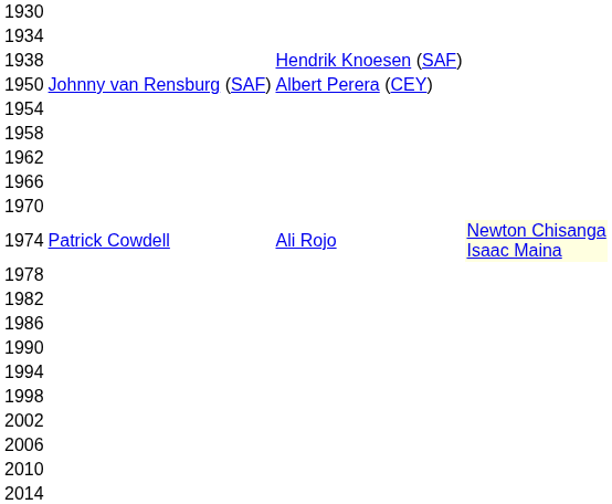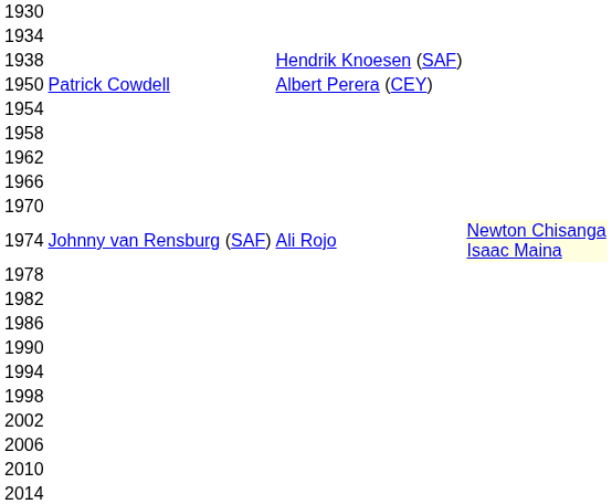 <table>
 <tr>
 <td>1930</td>
 <td></td>
 <td></td>
 <td></td>
 </tr>
 <tr>
 <td>1934</td>
 <td></td>
 <td></td>
 <td></td>
 </tr>
 <tr>
 <td>1938</td>
 <td></td>
 <td> <a href='#'>Hendrik Knoesen</a> <span>(<a href='#'>SAF</a>)</span></td>
 <td></td>
 </tr>
 <tr>
 <td>1950</td>
-<td> <a href='#'>Johnny van Rensburg</a> <span>(<a href='#'>SAF</a>)</span></td>
+<td> <a href='#'>Patrick Cowdell</a></td>
 <td> <a href='#'>Albert Perera</a> <span>(<a href='#'>CEY</a>)</span></td>
 <td></td>
 </tr>
 <tr>
 <td>1954</td>
 <td></td>
 <td></td>
 <td></td>
 </tr>
 <tr>
 <td>1958</td>
 <td></td>
 <td></td>
 <td><br></td>
 </tr>
 <tr>
 <td>1962</td>
 <td></td>
 <td></td>
 <td><br></td>
 </tr>
 <tr>
 <td>1966</td>
 <td></td>
 <td></td>
 <td><br></td>
 </tr>
 <tr>
 <td>1970</td>
 <td></td>
 <td></td>
 <td><br></td>
 </tr>
 <tr>
 <td>1974</td>
-<td> <a href='#'>Patrick Cowdell</a></td>
+<td> <a href='#'>Johnny van Rensburg</a> <span>(<a href='#'>SAF</a>)</span></td>
 <td> <a href='#'>Ali Rojo</a></td>
 <td style="background: lightyellow;"> <a href='#'>Newton Chisanga</a><br> <a href='#'>Isaac Maina</a></td>
 </tr>
 <tr>
 <td>1978</td>
 <td></td>
 <td></td>
 <td><br></td>
 </tr>
 <tr>
 <td>1982</td>
 <td></td>
 <td></td>
 <td><br></td>
 </tr>
 <tr>
 <td>1986</td>
 <td></td>
 <td></td>
 <td><br></td>
 </tr>
 <tr>
 <td>1990</td>
 <td></td>
 <td></td>
 <td><br></td>
 </tr>
 <tr>
 <td>1994</td>
 <td></td>
 <td></td>
 <td></td>
 </tr>
 <tr>
 <td>1998</td>
 <td></td>
 <td></td>
 <td><br></td>
 </tr>
 <tr>
 <td rowspan=2>2002</td>
 <td rowspan=2></td>
 <td rowspan=2></td>
 <td></td>
 </tr>
 <tr>
 <td></td>
 </tr>
 <tr>
 <td rowspan=2>2006</td>
 <td rowspan=2></td>
 <td rowspan=2></td>
 <td></td>
 </tr>
 <tr>
 <td></td>
 </tr>
 <tr>
 <td rowspan=2>2010</td>
 <td rowspan=2></td>
 <td rowspan=2></td>
 <td></td>
 </tr>
 <tr>
 <td></td>
 </tr>
 <tr>
 <td rowspan=2>2014</td>
 <td rowspan=2></td>
 <td rowspan=2></td>
 <td></td>
 </tr>
 <tr>
 <td></td>
 </tr>
 </table>
